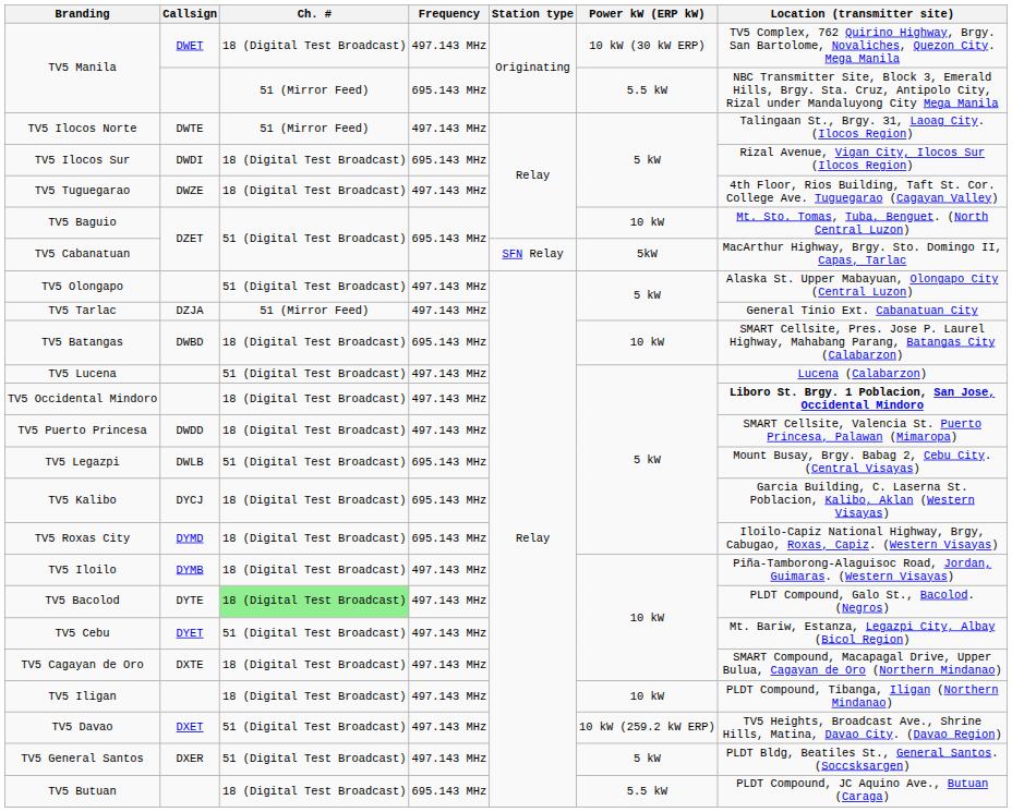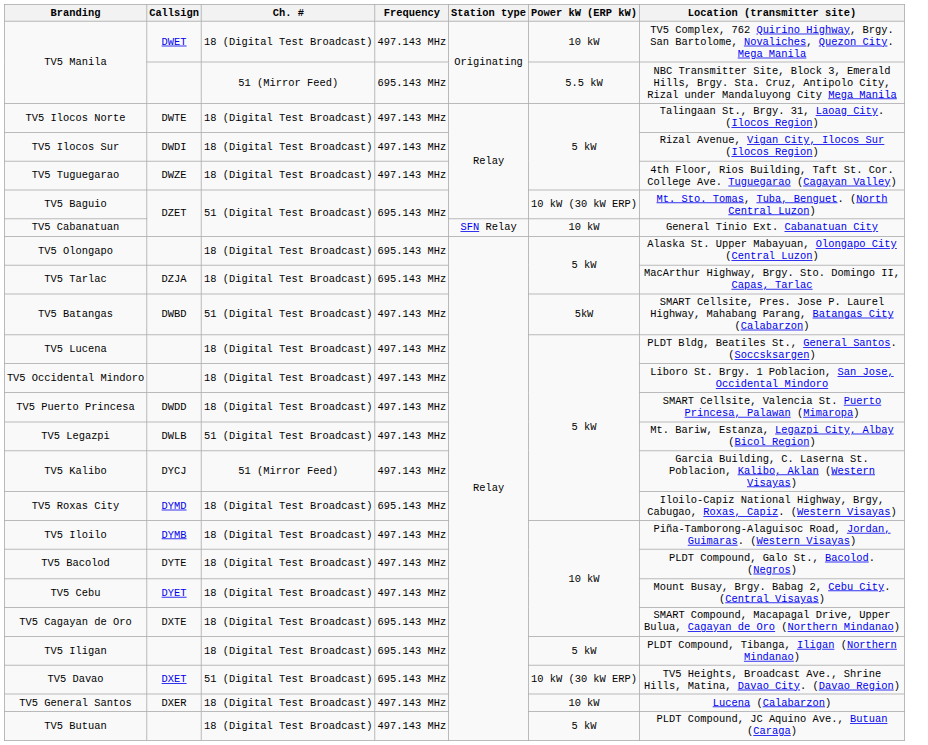 <table class="wikitable style"=width:100%" style="text-align:center;">
 <tr>
 <th>Branding</th>
 <th>Callsign</th>
 <th>Ch. #</th>
 <th>Frequency</th>
 <th>Station type</th>
 <th>Power kW (ERP kW)</th>
 <th class="unsortable" width="325px">Location (transmitter site)</th>
 </tr>
 <tr>
 <td rowspan="2">TV5 Manila</td>
 <td rowspan="1"><a href='#'>DWET</a></td>
 <td>18 (Digital Test Broadcast)</td>
 <td>497.143 MHz</td>
 <td rowspan="2">Originating</td>
-<td>10 kW (30 kW ERP)</td>
+<td>10 kW</td>
 <td>TV5 Complex, 762 <a href='#'>Quirino Highway</a>, Brgy. San Bartolome, <a href='#'>Novaliches</a>, <a href='#'>Quezon City</a>. <a href='#'>Mega Manila</a></td>
 </tr>
 <tr>
 <td></td>
 <td>51 (Mirror Feed)</td>
 <td>695.143 MHz</td>
 <td>5.5 kW</td>
 <td>NBC Transmitter Site, Block 3, Emerald Hills, Brgy. Sta. Cruz, Antipolo City, Rizal under Mandaluyong City <a href='#'>Mega Manila</a></td>
 </tr>
 <tr>
 <td>TV5 Ilocos Norte</td>
 <td>DWTE</td>
-<td>51 (Mirror Feed)</td>
+<td>18 (Digital Test Broadcast)</td>
 <td>497.143 MHz</td>
 <td rowspan="4">Relay</td>
 <td rowspan="3">5 kW</td>
 <td>Talingaan St., Brgy. 31, <a href='#'>Laoag City</a>. (<a href='#'>Ilocos Region</a>)</td>
 </tr>
 <tr>
 <td>TV5 Ilocos Sur</td>
 <td>DWDI</td>
 <td>18 (Digital Test Broadcast)</td>
-<td>695.143 MHz</td>
+<td>497.143 MHz</td>
 <td>Rizal Avenue, <a href='#'>Vigan City, Ilocos Sur</a> (<a href='#'>Ilocos Region</a>)</td>
 </tr>
 <tr>
 <td>TV5 Tuguegarao</td>
 <td>DWZE</td>
 <td>18 (Digital Test Broadcast)</td>
 <td>497.143 MHz</td>
 <td>4th Floor, Rios Building, Taft St. Cor. College Ave. <a href='#'>Tuguegarao</a> (<a href='#'>Cagayan Valley</a>)</td>
 </tr>
 <tr>
 <td>TV5 Baguio</td>
 <td rowspan="2">DZET</td>
 <td rowspan="2">51 (Digital Test Broadcast)</td>
 <td rowspan="2">695.143 MHz</td>
-<td>10 kW</td>
+<td>10 kW (30 kW ERP)</td>
 <td><a href='#'>Mt. Sto. Tomas</a>, <a href='#'>Tuba, Benguet</a>. (<a href='#'>North</a> <a href='#'>Central Luzon</a>)</td>
 </tr>
 <tr>
 <td>TV5 Cabanatuan</td>
 <td><a href='#'>SFN</a> Relay</td>
-<td>5kW</td>
-<td>MacArthur Highway, Brgy. Sto. Domingo II, <a href='#'>Capas, Tarlac</a></td>
+<td>10 kW</td>
+<td>General Tinio Ext. <a href='#'>Cabanatuan City</a></td>
 </tr>
 <tr>
 <td>TV5 Olongapo</td>
 <td></td>
-<td>51 (Digital Test Broadcast)</td>
-<td>497.143 MHz</td>
+<td>18 (Digital Test Broadcast)</td>
+<td>695.143 MHz</td>
 <td rowspan="17">Relay</td>
 <td rowspan="2">5 kW</td>
 <td>Alaska St. Upper Mabayuan, <a href='#'>Olongapo City</a> (<a href='#'>Central Luzon</a>)</td>
 </tr>
 <tr>
 <td>TV5 Tarlac</td>
 <td>DZJA</td>
-<td>51 (Mirror Feed)</td>
-<td>497.143 MHz</td>
-<td>General Tinio Ext. <a href='#'>Cabanatuan City</a></td>
+<td>18 (Digital Test Broadcast)</td>
+<td>695.143 MHz</td>
+<td>MacArthur Highway, Brgy. Sto. Domingo II, <a href='#'>Capas, Tarlac</a></td>
 </tr>
 <tr>
 <td>TV5 Batangas</td>
 <td>DWBD</td>
-<td>18 (Digital Test Broadcast)</td>
-<td>695.143 MHz</td>
-<td>10 kW</td>
+<td>51 (Digital Test Broadcast)</td>
+<td>497.143 MHz</td>
+<td>5kW</td>
 <td>SMART Cellsite, Pres. Jose P. Laurel Highway, Mahabang Parang, <a href='#'>Batangas City</a> (<a href='#'>Calabarzon</a>)</td>
 </tr>
 <tr>
 <td>TV5 Lucena</td>
 <td></td>
-<td>51 (Digital Test Broadcast)</td>
+<td>18 (Digital Test Broadcast)</td>
 <td>497.143 MHz</td>
 <td rowspan="6">5 kW</td>
-<td><a href='#'>Lucena</a> (<a href='#'>Calabarzon</a>)</td>
+<td>PLDT Bldg, Beatiles St., <a href='#'>General Santos</a>.  (<a href='#'>Soccsksargen</a>)</td>
 </tr>
 <tr>
 <td>TV5 Occidental Mindoro</td>
 <td></td>
 <td>18 (Digital Test Broadcast)</td>
 <td>497.143 MHz</td>
-<td><strong>Liboro St. Brgy. 1 Poblacion, <a href='#'>San Jose, Occidental Mindoro</a></strong></td>
+<td>Liboro St. Brgy. 1 Poblacion, <a href='#'>San Jose, Occidental Mindoro</a></td>
 </tr>
 <tr>
 <td>TV5 Puerto Princesa</td>
 <td>DWDD</td>
 <td>18 (Digital Test Broadcast)</td>
 <td>497.143 MHz</td>
 <td>SMART Cellsite, Valencia St. <a href='#'>Puerto Princesa, Palawan</a> (<a href='#'>Mimaropa</a>)</td>
 </tr>
 <tr>
 <td>TV5 Legazpi</td>
 <td>DWLB</td>
 <td>51 (Digital Test Broadcast)</td>
-<td>695.143 MHz</td>
-<td>Mount Busay, Brgy. Babag 2, <a href='#'>Cebu City</a>. (<a href='#'>Central Visayas</a>)</td>
+<td>497.143 MHz</td>
+<td>Mt. Bariw, Estanza, <a href='#'>Legazpi City, Albay</a> (<a href='#'>Bicol Region</a>)</td>
 </tr>
 <tr>
 <td>TV5 Kalibo</td>
 <td>DYCJ</td>
-<td>18 (Digital Test Broadcast)</td>
-<td>695.143 MHz</td>
+<td>51 (Mirror Feed)</td>
+<td>497.143 MHz</td>
 <td>Garcia Building, C. Laserna St. Poblacion, <a href='#'>Kalibo, Aklan</a> (<a href='#'>Western Visayas</a>)</td>
 </tr>
 <tr>
 <td>TV5 Roxas City</td>
 <td><a href='#'>DYMD</a></td>
 <td>18 (Digital Test Broadcast)</td>
 <td>695.143 MHz</td>
 <td>Iloilo-Capiz National Highway, Brgy, Cabugao, <a href='#'>Roxas, Capiz</a>. (<a href='#'>Western Visayas</a>)</td>
 </tr>
 <tr>
 <td>TV5 Iloilo</td>
 <td><a href='#'>DYMB</a></td>
 <td>18 (Digital Test Broadcast)</td>
 <td>497.143 MHz</td>
 <td rowspan="4">10 kW</td>
 <td>Piña-Tamborong-Alaguisoc Road, <a href='#'>Jordan, Guimaras</a>. (<a href='#'>Western Visayas</a>)</td>
 </tr>
 <tr>
 <td>TV5 Bacolod</td>
 <td>DYTE</td>
-<td style="background: lightgreen;">18 (Digital Test Broadcast)</td>
+<td>18 (Digital Test Broadcast)</td>
 <td>497.143 MHz</td>
 <td>PLDT Compound, Galo St., <a href='#'>Bacolod</a>. (<a href='#'>Negros</a>)</td>
 </tr>
 <tr>
 <td>TV5 Cebu</td>
 <td><a href='#'>DYET</a></td>
-<td>51 (Digital Test Broadcast)</td>
+<td>18 (Digital Test Broadcast)</td>
 <td>497.143 MHz</td>
-<td>Mt. Bariw, Estanza, <a href='#'>Legazpi City, Albay</a> (<a href='#'>Bicol Region</a>)</td>
+<td>Mount Busay, Brgy. Babag 2, <a href='#'>Cebu City</a>. (<a href='#'>Central Visayas</a>)</td>
 </tr>
 <tr>
 <td>TV5 Cagayan de Oro</td>
 <td>DXTE</td>
 <td>18 (Digital Test Broadcast)</td>
-<td>497.143 MHz</td>
+<td>695.143 MHz</td>
 <td>SMART Compound, Macapagal Drive, Upper Bulua, <a href='#'>Cagayan de Oro</a> (<a href='#'>Northern Mindanao</a>)</td>
 </tr>
 <tr>
 <td>TV5 Iligan</td>
 <td></td>
 <td>18 (Digital Test Broadcast)</td>
-<td>497.143 MHz</td>
-<td>10 kW</td>
+<td>695.143 MHz</td>
+<td>5 kW</td>
 <td>PLDT Compound, Tibanga, <a href='#'>Iligan</a> (<a href='#'>Northern Mindanao</a>)</td>
 </tr>
 <tr>
 <td>TV5 Davao</td>
 <td><a href='#'>DXET</a></td>
 <td>51 (Digital Test Broadcast)</td>
-<td>497.143 MHz</td>
-<td>10 kW (259.2 kW ERP)</td>
+<td>695.143 MHz</td>
+<td>10 kW (30 kW ERP)</td>
 <td>TV5 Heights, Broadcast Ave., Shrine Hills, Matina, <a href='#'>Davao City</a>. (<a href='#'>Davao Region</a>)</td>
 </tr>
 <tr>
 <td>TV5 General Santos</td>
 <td>DXER</td>
-<td>51 (Digital Test Broadcast)</td>
+<td>18 (Digital Test Broadcast)</td>
 <td>497.143 MHz</td>
-<td>5 kW</td>
-<td>PLDT Bldg, Beatiles St., <a href='#'>General Santos</a>.  (<a href='#'>Soccsksargen</a>)</td>
+<td>10 kW</td>
+<td><a href='#'>Lucena</a> (<a href='#'>Calabarzon</a>)</td>
 </tr>
 <tr>
 <td>TV5 Butuan</td>
 <td></td>
 <td>18 (Digital Test Broadcast)</td>
-<td>695.143 MHz</td>
-<td>5.5 kW</td>
+<td>497.143 MHz</td>
+<td>5 kW</td>
 <td>PLDT Compound, JC Aquino Ave., <a href='#'>Butuan</a> (<a href='#'>Caraga</a>)</td>
 </tr>
 </table>
